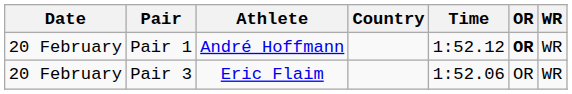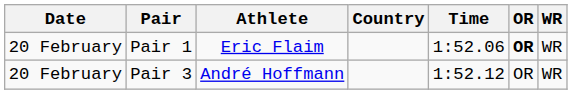 <table class="wikitable" style="text-align:center">
 <tr>
 <th>Date</th>
 <th>Pair</th>
 <th>Athlete</th>
 <th>Country</th>
 <th>Time</th>
 <th>OR</th>
 <th>WR</th>
 </tr>
 <tr>
 <td>20 February</td>
 <td>Pair 1</td>
-<td><a href='#'>André Hoffmann</a></td>
+<td><a href='#'>Eric Flaim</a></td>
 <td></td>
-<td>1:52.12</td>
+<td>1:52.06</td>
 <td><strong>OR</strong></td>
 <td>WR</td>
 </tr>
 <tr>
 <td>20 February</td>
 <td>Pair 3</td>
-<td><a href='#'>Eric Flaim</a></td>
+<td><a href='#'>André Hoffmann</a></td>
 <td></td>
-<td>1:52.06</td>
+<td>1:52.12</td>
 <td>OR</td>
 <td>WR</td>
 </tr>
 </table>
